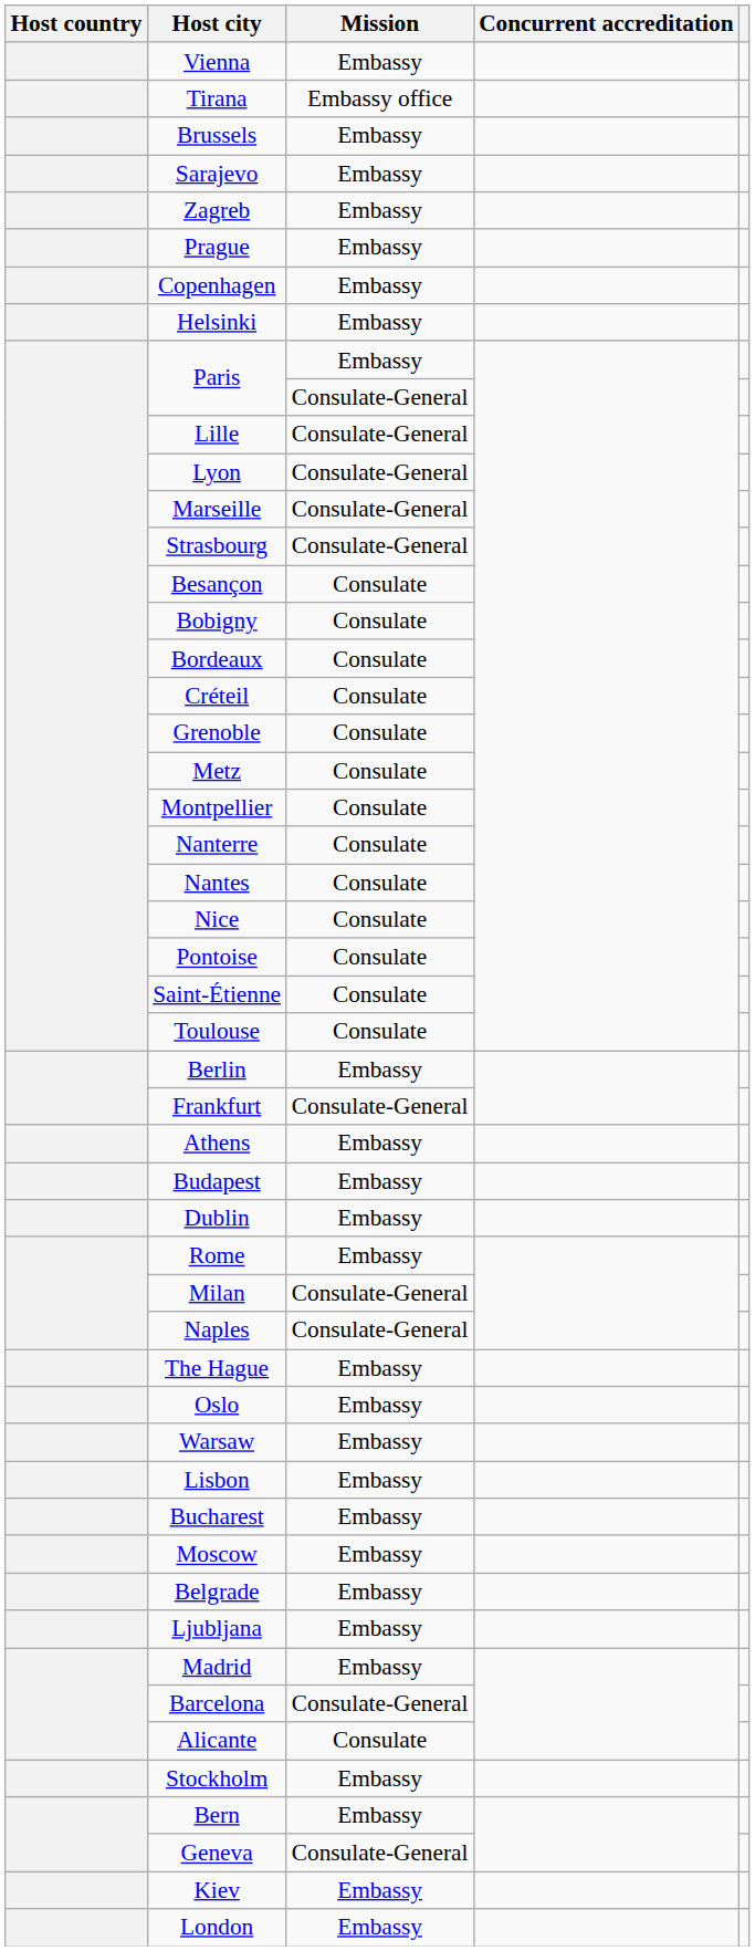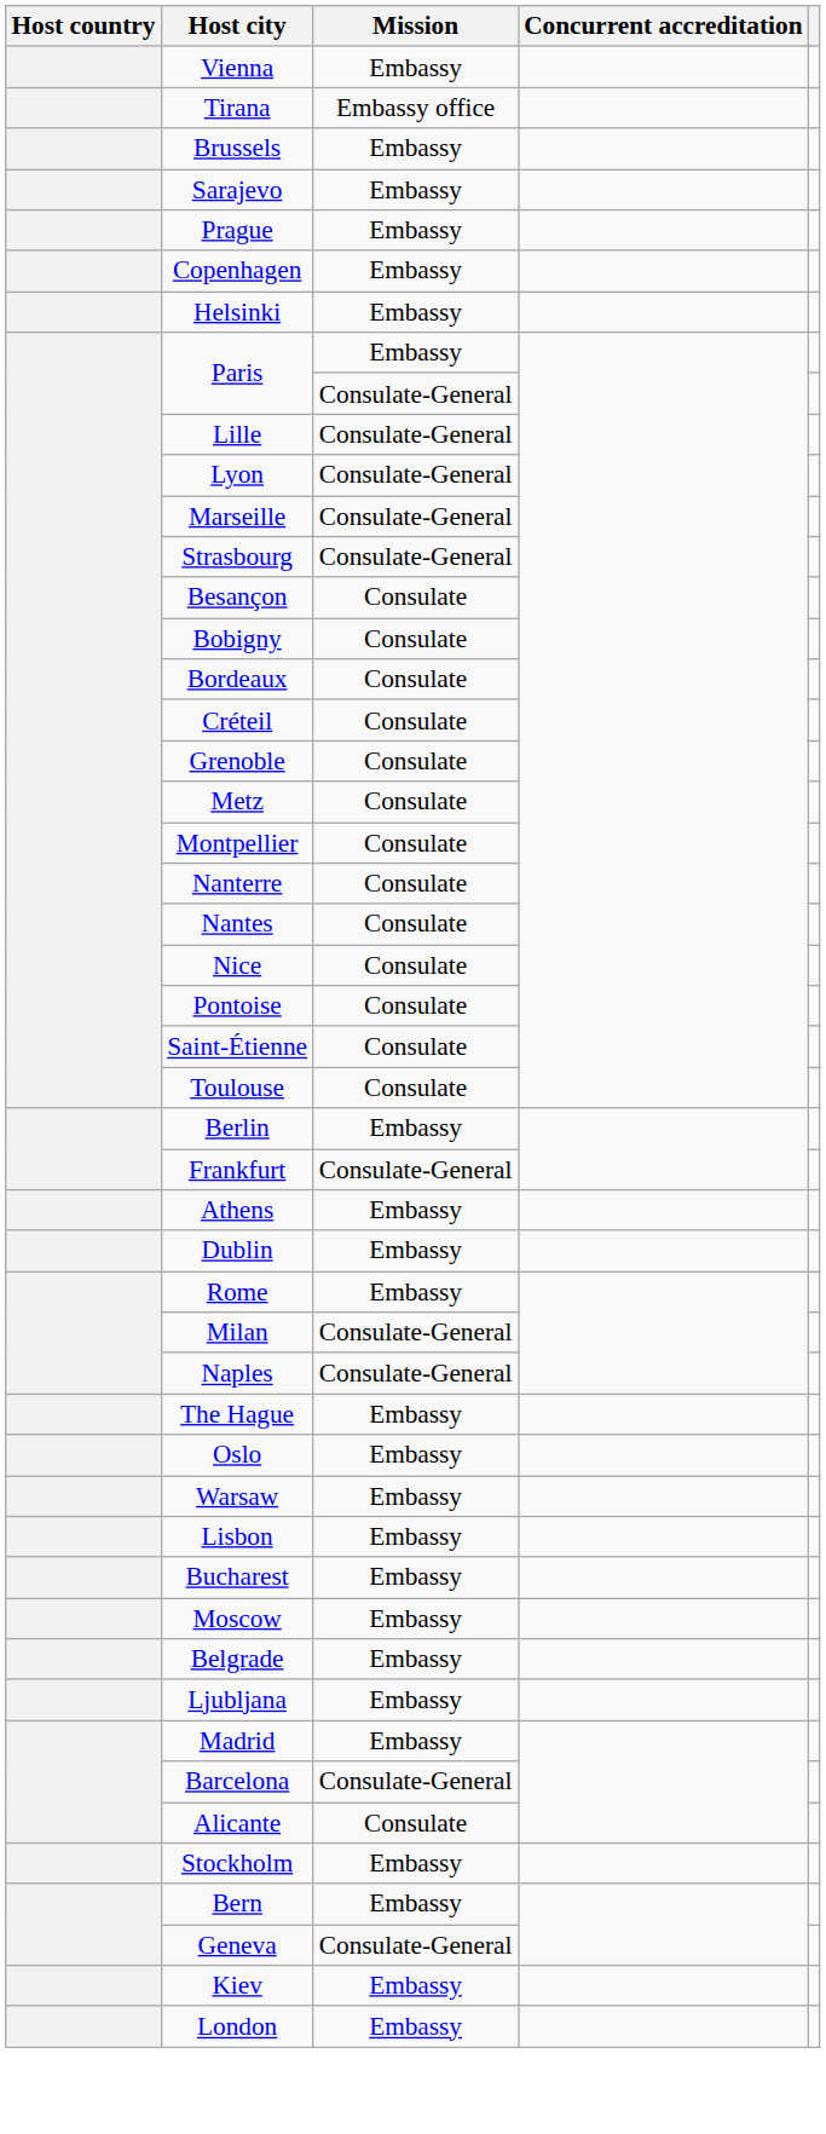 <table class="wikitable plainrowheaders" style="text-align:center;">
 <tr>
 <th scope="col">Host country</th>
 <th scope="col">Host city</th>
 <th scope="col">Mission</th>
 <th scope="col">Concurrent accreditation</th>
 <th scope="col"></th>
 </tr>
 <tr>
 <th scope="row"></th>
 <td><a href='#'>Vienna</a></td>
 <td>Embassy</td>
 <td></td>
 <td></td>
 </tr>
 <tr>
 <th scope="row"></th>
 <td><a href='#'>Tirana</a></td>
 <td>Embassy office</td>
 <td></td>
 <td></td>
 </tr>
 <tr>
 <th scope="row"></th>
 <td><a href='#'>Brussels</a></td>
 <td>Embassy</td>
 <td></td>
 <td></td>
 </tr>
 <tr>
 <th scope="row"></th>
 <td><a href='#'>Sarajevo</a></td>
-<td>Embassy</td>
-<td></td>
-<td></td>
-</tr>
-<tr>
-<th scope="row"></th>
-<td><a href='#'>Zagreb</a></td>
 <td>Embassy</td>
 <td></td>
 <td></td>
 </tr>
 <tr>
 <th scope="row"></th>
 <td><a href='#'>Prague</a></td>
 <td>Embassy</td>
 <td></td>
 <td></td>
 </tr>
 <tr>
 <th scope="row"></th>
 <td><a href='#'>Copenhagen</a></td>
 <td>Embassy</td>
 <td></td>
 <td></td>
 </tr>
 <tr>
 <th scope="row"></th>
 <td><a href='#'>Helsinki</a></td>
 <td>Embassy</td>
 <td></td>
 <td></td>
 </tr>
 <tr>
 <th scope="row" rowspan="19"></th>
 <td rowspan="2"><a href='#'>Paris</a></td>
 <td>Embassy</td>
 <td rowspan="19"></td>
 <td></td>
 </tr>
 <tr>
 <td>Consulate-General</td>
 <td></td>
 </tr>
 <tr>
 <td><a href='#'>Lille</a></td>
 <td>Consulate-General</td>
 <td></td>
 </tr>
 <tr>
 <td><a href='#'>Lyon</a></td>
 <td>Consulate-General</td>
 <td></td>
 </tr>
 <tr>
 <td><a href='#'>Marseille</a></td>
 <td>Consulate-General</td>
 <td></td>
 </tr>
 <tr>
 <td><a href='#'>Strasbourg</a></td>
 <td>Consulate-General</td>
 <td></td>
 </tr>
 <tr>
 <td><a href='#'>Besançon</a></td>
 <td>Consulate</td>
 <td></td>
 </tr>
 <tr>
 <td><a href='#'>Bobigny</a></td>
 <td>Consulate</td>
 <td></td>
 </tr>
 <tr>
 <td><a href='#'>Bordeaux</a></td>
 <td>Consulate</td>
 <td></td>
 </tr>
 <tr>
 <td><a href='#'>Créteil</a></td>
 <td>Consulate</td>
 <td></td>
 </tr>
 <tr>
 <td><a href='#'>Grenoble</a></td>
 <td>Consulate</td>
 <td></td>
 </tr>
 <tr>
 <td><a href='#'>Metz</a></td>
 <td>Consulate</td>
 <td></td>
 </tr>
 <tr>
 <td><a href='#'>Montpellier</a></td>
 <td>Consulate</td>
 <td></td>
 </tr>
 <tr>
 <td><a href='#'>Nanterre</a></td>
 <td>Consulate</td>
 <td></td>
 </tr>
 <tr>
 <td><a href='#'>Nantes</a></td>
 <td>Consulate</td>
 <td></td>
 </tr>
 <tr>
 <td><a href='#'>Nice</a></td>
 <td>Consulate</td>
 <td></td>
 </tr>
 <tr>
 <td><a href='#'>Pontoise</a></td>
 <td>Consulate</td>
 <td></td>
 </tr>
 <tr>
 <td><a href='#'>Saint-Étienne</a></td>
 <td>Consulate</td>
 <td></td>
 </tr>
 <tr>
 <td><a href='#'>Toulouse</a></td>
 <td>Consulate</td>
 <td></td>
 </tr>
 <tr>
 <th scope="row" rowspan="2"></th>
 <td><a href='#'>Berlin</a></td>
 <td>Embassy</td>
 <td rowspan="2"></td>
 <td></td>
 </tr>
 <tr>
 <td><a href='#'>Frankfurt</a></td>
 <td>Consulate-General</td>
 <td></td>
 </tr>
 <tr>
 <th scope="row"></th>
 <td><a href='#'>Athens</a></td>
 <td>Embassy</td>
 <td></td>
 <td></td>
 </tr>
 <tr>
 <th scope="row"></th>
-<td><a href='#'>Budapest</a></td>
-<td>Embassy</td>
-<td></td>
-<td></td>
-</tr>
-<tr>
-<th scope="row"></th>
 <td><a href='#'>Dublin</a></td>
 <td>Embassy</td>
 <td></td>
 <td></td>
 </tr>
 <tr>
 <th scope="row" rowspan="3"></th>
 <td><a href='#'>Rome</a></td>
 <td>Embassy</td>
 <td rowspan="3"></td>
 <td></td>
 </tr>
 <tr>
 <td><a href='#'>Milan</a></td>
 <td>Consulate-General</td>
 <td></td>
 </tr>
 <tr>
 <td><a href='#'>Naples</a></td>
 <td>Consulate-General</td>
 <td></td>
 </tr>
 <tr>
 <th scope="row"></th>
 <td><a href='#'>The Hague</a></td>
 <td>Embassy</td>
 <td></td>
 <td></td>
 </tr>
 <tr>
 <th scope="row"></th>
 <td><a href='#'>Oslo</a></td>
 <td>Embassy</td>
 <td></td>
 <td></td>
 </tr>
 <tr>
 <th scope="row"></th>
 <td><a href='#'>Warsaw</a></td>
 <td>Embassy</td>
 <td></td>
 <td></td>
 </tr>
 <tr>
 <th scope="row"></th>
 <td><a href='#'>Lisbon</a></td>
 <td>Embassy</td>
 <td></td>
 <td></td>
 </tr>
 <tr>
 <th scope="row"></th>
 <td><a href='#'>Bucharest</a></td>
 <td>Embassy</td>
 <td></td>
 <td></td>
 </tr>
 <tr>
 <th scope="row"></th>
 <td><a href='#'>Moscow</a></td>
 <td>Embassy</td>
 <td></td>
 <td></td>
 </tr>
 <tr>
 <th scope="row"></th>
 <td><a href='#'>Belgrade</a></td>
 <td>Embassy</td>
 <td></td>
 <td></td>
 </tr>
 <tr>
 <th scope="row"></th>
 <td><a href='#'>Ljubljana</a></td>
 <td>Embassy</td>
 <td></td>
 <td></td>
 </tr>
 <tr>
 <th scope="row" rowspan="3"></th>
 <td><a href='#'>Madrid</a></td>
 <td>Embassy</td>
 <td rowspan="3"></td>
 <td></td>
 </tr>
 <tr>
 <td><a href='#'>Barcelona</a></td>
 <td>Consulate-General</td>
 <td></td>
 </tr>
 <tr>
 <td><a href='#'>Alicante</a></td>
 <td>Consulate</td>
 <td></td>
 </tr>
 <tr>
 <th scope="row"></th>
 <td><a href='#'>Stockholm</a></td>
 <td>Embassy</td>
 <td></td>
 <td></td>
 </tr>
 <tr>
 <th scope="row" rowspan="2"></th>
 <td><a href='#'>Bern</a></td>
 <td>Embassy</td>
 <td rowspan="2"></td>
 <td></td>
 </tr>
 <tr>
 <td><a href='#'>Geneva</a></td>
 <td>Consulate-General</td>
 <td></td>
 </tr>
 <tr>
 <th scope="row"></th>
 <td><a href='#'>Kiev</a></td>
 <td><a href='#'>Embassy</a></td>
 <td></td>
 <td></td>
 </tr>
 <tr>
 <th scope="row"></th>
 <td><a href='#'>London</a></td>
 <td><a href='#'>Embassy</a></td>
 <td></td>
 <td></td>
 </tr>
 </table>
